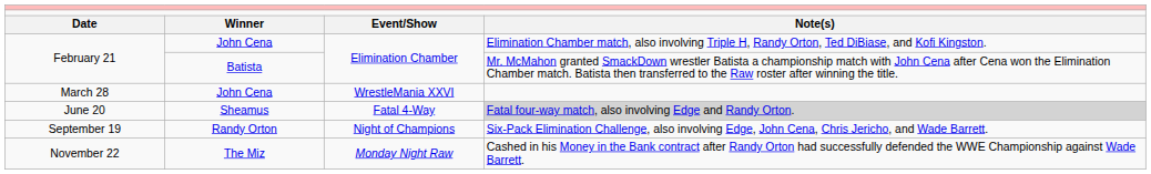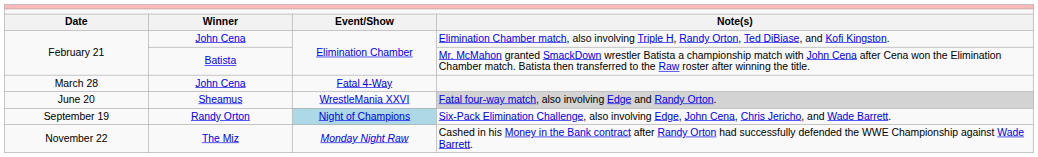 <table class="wikitable" style="text-align:center; width:100%;">
 <tr style="background:#FBB;">
 <td colspan="5"></td>
 </tr>
 <tr>
 <td colspan="5"><strong></strong></td>
 </tr>
 <tr>
 <th width=14%>Date</th>
 <th width=14%>Winner</th>
 <th width=14%>Event/Show</th>
 <th width=58%>Note(s)</th>
 </tr>
 <tr>
 <td rowspan=2>February 21</td>
 <td><a href='#'>John Cena</a></td>
 <td rowspan=2><a href='#'>Elimination Chamber</a></td>
 <td align=left><a href='#'>Elimination Chamber match</a>, also involving <a href='#'>Triple H</a>, <a href='#'>Randy Orton</a>, <a href='#'>Ted DiBiase</a>, and <a href='#'>Kofi Kingston</a>.</td>
 </tr>
 <tr>
 <td><a href='#'>Batista</a></td>
 <td align=left><a href='#'>Mr. McMahon</a> granted <a href='#'>SmackDown</a> wrestler Batista a championship match with <a href='#'>John Cena</a> after Cena won the Elimination Chamber match. Batista then transferred to the <a href='#'>Raw</a> roster after winning the title.</td>
 </tr>
 <tr>
 <td>March 28</td>
 <td><a href='#'>John Cena</a></td>
-<td><a href='#'>WrestleMania XXVI</a></td>
+<td><a href='#'>Fatal 4-Way</a></td>
 <td></td>
 </tr>
 <tr>
 <td>June 20</td>
 <td><a href='#'>Sheamus</a></td>
-<td><a href='#'>Fatal 4-Way</a></td>
+<td><a href='#'>WrestleMania XXVI</a></td>
 <td align=left style="background: lightgrey;"><a href='#'>Fatal four-way match</a>, also involving <a href='#'>Edge</a> and <a href='#'>Randy Orton</a>.</td>
 </tr>
 <tr>
 <td>September 19</td>
 <td><a href='#'>Randy Orton</a></td>
-<td><a href='#'>Night of Champions</a></td>
+<td style="background: lightblue;"><a href='#'>Night of Champions</a></td>
 <td align=left><a href='#'>Six-Pack Elimination Challenge</a>, also involving <a href='#'>Edge</a>, <a href='#'>John Cena</a>, <a href='#'>Chris Jericho</a>, and <a href='#'>Wade Barrett</a>.</td>
 </tr>
 <tr>
 <td>November 22</td>
 <td><a href='#'>The Miz</a></td>
 <td><em><a href='#'>Monday Night Raw</a></em></td>
 <td align=left>Cashed in his <a href='#'>Money in the Bank contract</a> after <a href='#'>Randy Orton</a> had successfully defended the WWE Championship against <a href='#'>Wade Barrett</a>.</td>
 </tr>
 </table>
